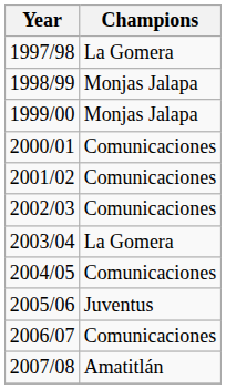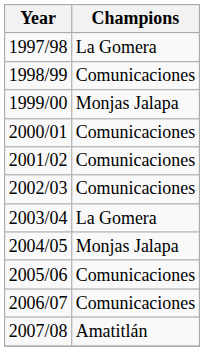 <table class="wikitable">
 <tr>
 <th>Year</th>
 <th>Champions</th>
 </tr>
 <tr>
 <td>1997/98</td>
 <td>La Gomera</td>
 </tr>
 <tr>
 <td>1998/99</td>
-<td>Monjas Jalapa</td>
+<td>Comunicaciones</td>
 </tr>
 <tr>
 <td>1999/00</td>
 <td>Monjas Jalapa</td>
 </tr>
 <tr>
 <td>2000/01</td>
 <td>Comunicaciones</td>
 </tr>
 <tr>
 <td>2001/02</td>
 <td>Comunicaciones</td>
 </tr>
 <tr>
 <td>2002/03</td>
 <td>Comunicaciones</td>
 </tr>
 <tr>
 <td>2003/04</td>
 <td>La Gomera</td>
 </tr>
 <tr>
 <td>2004/05</td>
-<td>Comunicaciones</td>
+<td>Monjas Jalapa</td>
 </tr>
 <tr>
 <td>2005/06</td>
-<td>Juventus</td>
+<td>Comunicaciones</td>
 </tr>
 <tr>
 <td>2006/07</td>
 <td>Comunicaciones</td>
 </tr>
 <tr>
 <td>2007/08</td>
 <td>Amatitlán</td>
 </tr>
 <tr>
 </tr>
 </table>
